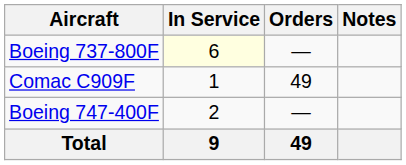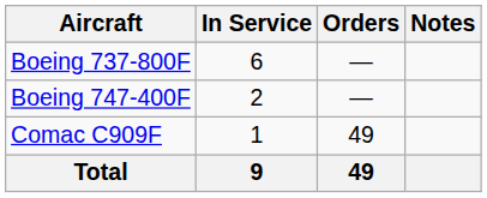 <table class="wikitable">
 <tr>
 <th>Aircraft</th>
 <th>In Service</th>
 <th>Orders</th>
 <th>Notes</th>
 </tr>
 <tr>
 <td><a href='#'>Boeing 737-800F</a></td>
-<td align="center" style="background: lightyellow;">6</td>
+<td align="center">6</td>
+<td align="center">—</td>
+<td></td>
+</tr>
+<tr>
+<td><a href='#'>Boeing 747-400F</a></td>
+<td align="center">2</td>
 <td align="center">—</td>
 <td></td>
 </tr>
 <tr>
 <td><a href='#'>Comac C909F</a></td>
 <td align="center">1</td>
 <td align="center">49</td>
 <td></td>
 </tr>
 <tr>
-<td><a href='#'>Boeing 747-400F</a></td>
-<td align="center">2</td>
-<td align="center">—</td>
-<td></td>
-</tr>
-<tr>
 <th>Total</th>
 <th>9</th>
 <th>49</th>
 <th></th>
 </tr>
 </table>
